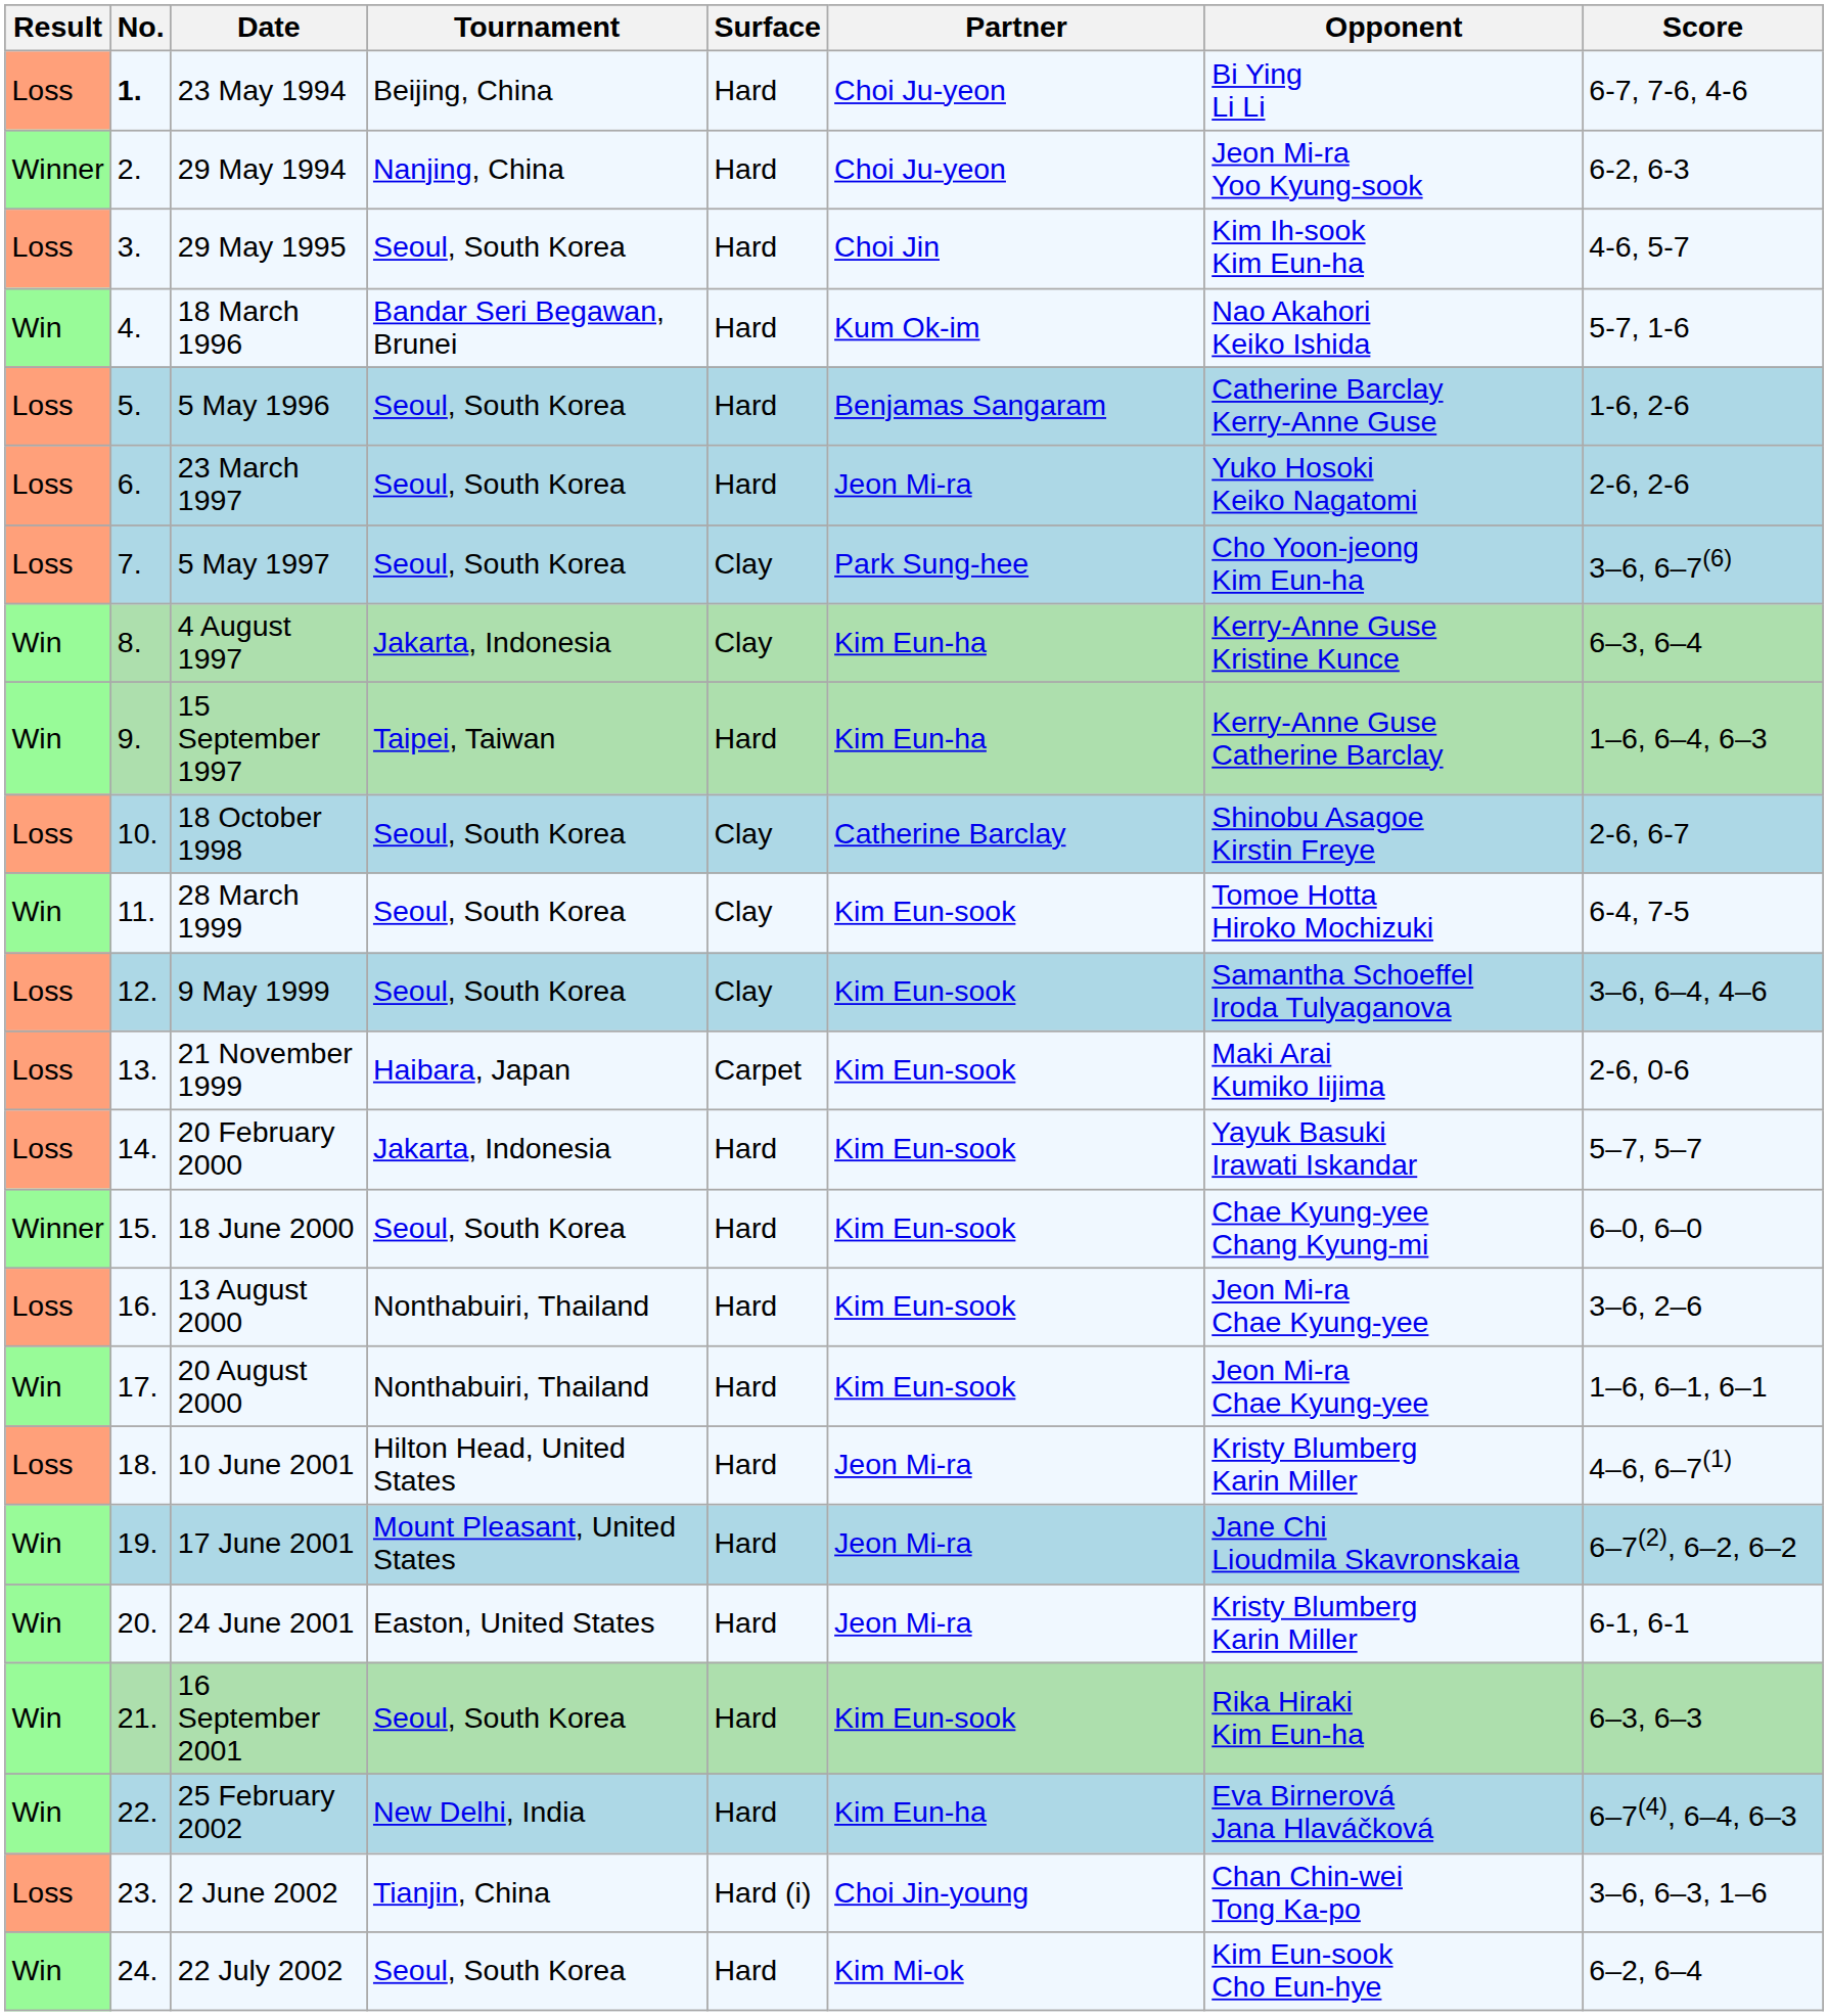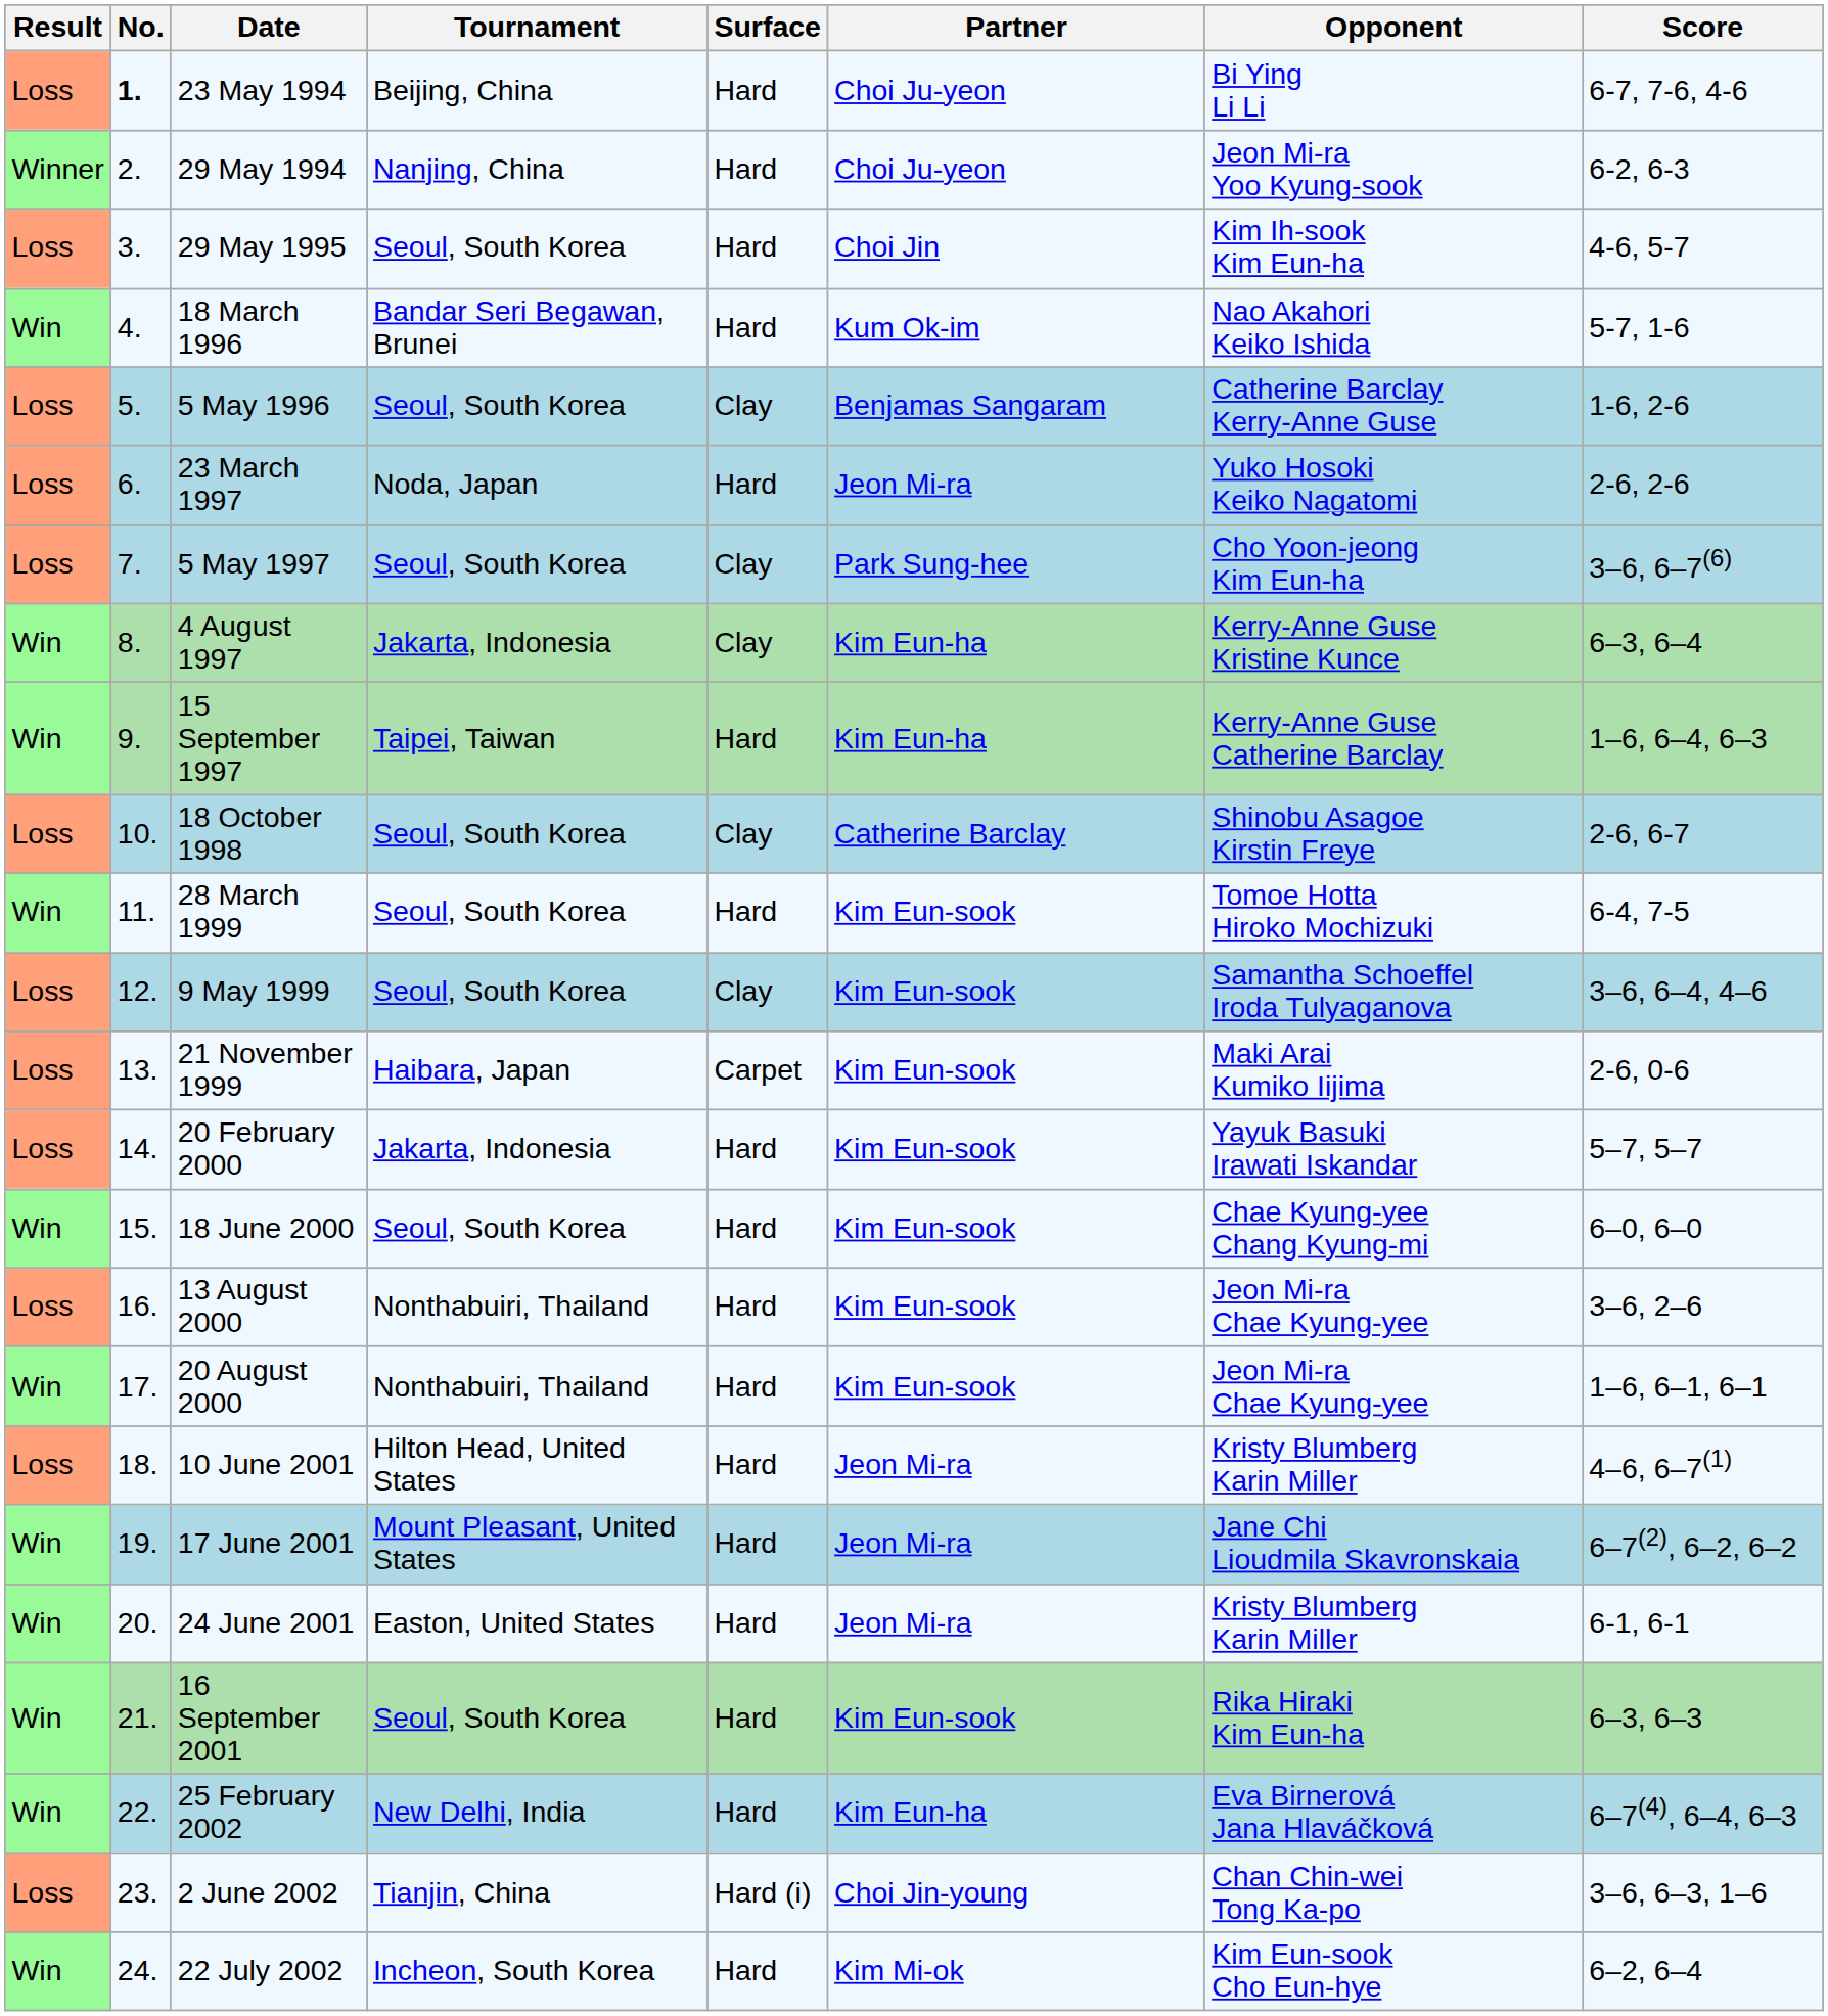 <table class="sortable wikitable">
 <tr>
 <th>Result</th>
 <th>No.</th>
 <th width=100>Date</th>
 <th width=180>Tournament</th>
 <th>Surface</th>
 <th width=200>Partner</th>
 <th width=200>Opponent</th>
 <th width=125>Score</th>
 </tr>
 <tr style="background:#f0f8ff;">
 <td style="background:#ffa07a;">Loss</td>
 <td><strong>1.</strong></td>
 <td>23 May 1994</td>
 <td>Beijing, China</td>
 <td>Hard</td>
 <td> <a href='#'>Choi Ju-yeon</a></td>
 <td> <a href='#'>Bi Ying</a> <br>  <a href='#'>Li Li</a></td>
 <td>6-7, 7-6, 4-6</td>
 </tr>
 <tr bgcolor="#f0f8ff">
 <td style="background:#98fb98;">Winner</td>
 <td>2.</td>
 <td>29 May 1994</td>
 <td><a href='#'>Nanjing</a>, China</td>
 <td>Hard</td>
 <td> <a href='#'>Choi Ju-yeon</a></td>
 <td> <a href='#'>Jeon Mi-ra</a><br> <a href='#'>Yoo Kyung-sook</a></td>
 <td>6-2, 6-3</td>
 </tr>
 <tr bgcolor="#f0f8ff">
 <td style="background:#ffa07a;">Loss</td>
 <td>3.</td>
 <td>29 May 1995</td>
 <td><a href='#'>Seoul</a>, South Korea</td>
 <td>Hard</td>
 <td> <a href='#'>Choi Jin</a></td>
 <td> <a href='#'>Kim Ih-sook</a><br> <a href='#'>Kim Eun-ha</a></td>
 <td>4-6, 5-7</td>
 </tr>
 <tr bgcolor=f0f8ff>
 <td style="background:#98fb98;">Win</td>
 <td>4.</td>
 <td>18 March 1996</td>
 <td><a href='#'>Bandar Seri Begawan</a>, Brunei</td>
 <td>Hard</td>
 <td> <a href='#'>Kum Ok-im</a></td>
 <td> <a href='#'>Nao Akahori</a><br> <a href='#'>Keiko Ishida</a></td>
 <td>5-7, 1-6</td>
 </tr>
 <tr style="background:lightblue;">
 <td style="background:#ffa07a;">Loss</td>
 <td>5.</td>
 <td>5 May 1996</td>
 <td><a href='#'>Seoul</a>, South Korea</td>
-<td>Hard</td>
+<td>Clay</td>
 <td> <a href='#'>Benjamas Sangaram</a></td>
 <td> <a href='#'>Catherine Barclay</a> <br>  <a href='#'>Kerry-Anne Guse</a></td>
 <td>1-6, 2-6</td>
 </tr>
 <tr style="background:lightblue;">
 <td style="background:#ffa07a;">Loss</td>
 <td>6.</td>
 <td>23 March 1997</td>
-<td><a href='#'>Seoul</a>, South Korea</td>
+<td>Noda, Japan</td>
 <td>Hard</td>
 <td> <a href='#'>Jeon Mi-ra</a></td>
 <td> <a href='#'>Yuko Hosoki</a><br> <a href='#'>Keiko Nagatomi</a></td>
 <td>2-6, 2-6</td>
 </tr>
 <tr style="background:lightblue;">
 <td style="background:#ffa07a;">Loss</td>
 <td>7.</td>
 <td>5 May 1997</td>
 <td><a href='#'>Seoul</a>, South Korea</td>
 <td>Clay</td>
 <td> <a href='#'>Park Sung-hee</a></td>
 <td> <a href='#'>Cho Yoon-jeong</a><br> <a href='#'>Kim Eun-ha</a></td>
 <td>3–6, 6–7<sup>(6)</sup></td>
 </tr>
 <tr style="background:#addfad;">
 <td style="background:#98fb98;">Win</td>
 <td>8.</td>
 <td>4 August 1997</td>
 <td><a href='#'>Jakarta</a>, Indonesia</td>
 <td>Clay</td>
 <td> <a href='#'>Kim Eun-ha</a></td>
 <td> <a href='#'>Kerry-Anne Guse</a><br> <a href='#'>Kristine Kunce</a></td>
 <td>6–3, 6–4</td>
 </tr>
 <tr style="background:#addfad;">
 <td style="background:#98fb98;">Win</td>
 <td>9.</td>
 <td>15 September 1997</td>
 <td><a href='#'>Taipei</a>, Taiwan</td>
 <td>Hard</td>
 <td> <a href='#'>Kim Eun-ha</a></td>
 <td> <a href='#'>Kerry-Anne Guse</a><br> <a href='#'>Catherine Barclay</a></td>
 <td>1–6, 6–4, 6–3</td>
 </tr>
 <tr style="background:lightblue;">
 <td style="background:#ffa07a;">Loss</td>
 <td>10.</td>
 <td>18 October 1998</td>
 <td><a href='#'>Seoul</a>, South Korea</td>
 <td>Clay</td>
 <td> <a href='#'>Catherine Barclay</a></td>
 <td> <a href='#'>Shinobu Asagoe</a><br> <a href='#'>Kirstin Freye</a></td>
 <td>2-6, 6-7</td>
 </tr>
 <tr bgcolor="#f0f8ff">
 <td style="background:#98fb98;">Win</td>
 <td>11.</td>
 <td>28 March 1999</td>
 <td><a href='#'>Seoul</a>, South Korea</td>
-<td>Clay</td>
+<td>Hard</td>
 <td> <a href='#'>Kim Eun-sook</a></td>
 <td> <a href='#'>Tomoe Hotta</a><br> <a href='#'>Hiroko Mochizuki</a></td>
 <td>6-4, 7-5</td>
 </tr>
 <tr style="background:lightblue;">
 <td style="background:#ffa07a;">Loss</td>
 <td>12.</td>
 <td>9 May 1999</td>
 <td><a href='#'>Seoul</a>, South Korea</td>
 <td>Clay</td>
 <td> <a href='#'>Kim Eun-sook</a></td>
 <td> <a href='#'>Samantha Schoeffel</a> <br>  <a href='#'>Iroda Tulyaganova</a></td>
 <td>3–6, 6–4, 4–6</td>
 </tr>
 <tr style="background:#f0f8ff;">
 <td style="background:#ffa07a;">Loss</td>
 <td>13.</td>
 <td>21 November 1999</td>
 <td><a href='#'>Haibara</a>, Japan</td>
 <td>Carpet</td>
 <td> <a href='#'>Kim Eun-sook</a></td>
 <td> <a href='#'>Maki Arai</a><br> <a href='#'>Kumiko Iijima</a></td>
 <td>2-6, 0-6</td>
 </tr>
 <tr style="background:#f0f8ff;">
 <td style="background:#ffa07a;">Loss</td>
 <td>14.</td>
 <td>20 February 2000</td>
 <td><a href='#'>Jakarta</a>, Indonesia</td>
 <td>Hard</td>
 <td> <a href='#'>Kim Eun-sook</a></td>
 <td> <a href='#'>Yayuk Basuki</a> <br>  <a href='#'>Irawati Iskandar</a></td>
 <td>5–7, 5–7</td>
 </tr>
 <tr bgcolor="#f0f8ff">
-<td style="background:#98fb98;">Winner</td>
+<td style="background:#98fb98;">Win</td>
 <td>15.</td>
 <td>18 June 2000</td>
 <td><a href='#'>Seoul</a>, South Korea</td>
 <td>Hard</td>
 <td> <a href='#'>Kim Eun-sook</a></td>
 <td> <a href='#'>Chae Kyung-yee</a> <br>  <a href='#'>Chang Kyung-mi</a></td>
 <td>6–0, 6–0</td>
 </tr>
 <tr bgcolor="#f0f8ff">
 <td style="background:#ffa07a;">Loss</td>
 <td>16.</td>
 <td>13 August 2000</td>
 <td>Nonthabuiri, Thailand</td>
 <td>Hard</td>
 <td> <a href='#'>Kim Eun-sook</a></td>
 <td> <a href='#'>Jeon Mi-ra</a> <br>  <a href='#'>Chae Kyung-yee</a></td>
 <td>3–6, 2–6</td>
 </tr>
 <tr bgcolor="#f0f8ff">
 <td style="background:#98fb98;">Win</td>
 <td>17.</td>
 <td>20 August 2000</td>
 <td>Nonthabuiri, Thailand</td>
 <td>Hard</td>
 <td> <a href='#'>Kim Eun-sook</a></td>
 <td> <a href='#'>Jeon Mi-ra</a> <br>  <a href='#'>Chae Kyung-yee</a></td>
 <td>1–6, 6–1, 6–1</td>
 </tr>
 <tr bgcolor="#f0f8ff">
 <td style="background:#ffa07a;">Loss</td>
 <td>18.</td>
 <td>10 June 2001</td>
 <td>Hilton Head, United States</td>
 <td>Hard</td>
 <td> <a href='#'>Jeon Mi-ra</a></td>
 <td> <a href='#'>Kristy Blumberg</a> <br>  <a href='#'>Karin Miller</a></td>
 <td>4–6, 6–7<sup>(1)</sup></td>
 </tr>
 <tr style="background:lightblue;">
 <td style="background:#98fb98;">Win</td>
 <td>19.</td>
 <td>17 June 2001</td>
 <td><a href='#'>Mount Pleasant</a>, United States</td>
 <td>Hard</td>
 <td> <a href='#'>Jeon Mi-ra</a></td>
 <td> <a href='#'>Jane Chi</a> <br>  <a href='#'>Lioudmila Skavronskaia</a></td>
 <td>6–7<sup>(2)</sup>, 6–2, 6–2</td>
 </tr>
 <tr bgcolor="#f0f8ff">
 <td style="background:#98fb98;">Win</td>
 <td>20.</td>
 <td>24 June 2001</td>
 <td>Easton, United States</td>
 <td>Hard</td>
 <td> <a href='#'>Jeon Mi-ra</a></td>
 <td> <a href='#'>Kristy Blumberg</a> <br>  <a href='#'>Karin Miller</a></td>
 <td>6-1, 6-1</td>
 </tr>
 <tr style="background:#addfad;">
 <td style="background:#98fb98;">Win</td>
 <td>21.</td>
 <td>16 September 2001</td>
 <td><a href='#'>Seoul</a>, South Korea</td>
 <td>Hard</td>
 <td> <a href='#'>Kim Eun-sook</a></td>
 <td> <a href='#'>Rika Hiraki</a> <br>  <a href='#'>Kim Eun-ha</a></td>
 <td>6–3, 6–3</td>
 </tr>
 <tr style="background:lightblue;">
 <td style="background:#98fb98;">Win</td>
 <td>22.</td>
 <td>25 February 2002</td>
 <td><a href='#'>New Delhi</a>, India</td>
 <td>Hard</td>
 <td> <a href='#'>Kim Eun-ha</a></td>
 <td> <a href='#'>Eva Birnerová</a> <br>  <a href='#'>Jana Hlaváčková</a></td>
 <td>6–7<sup>(4)</sup>, 6–4, 6–3</td>
 </tr>
 <tr style="background:#f0f8ff;">
 <td style="background:#ffa07a;">Loss</td>
 <td>23.</td>
 <td>2 June 2002</td>
 <td><a href='#'>Tianjin</a>, China</td>
 <td>Hard (i)</td>
 <td> <a href='#'>Choi Jin-young</a></td>
 <td> <a href='#'>Chan Chin-wei</a> <br>  <a href='#'>Tong Ka-po</a></td>
 <td>3–6, 6–3, 1–6</td>
 </tr>
 <tr bgcolor="#f0f8ff">
 <td style="background:#98fb98;">Win</td>
 <td>24.</td>
 <td>22 July 2002</td>
-<td><a href='#'>Seoul</a>, South Korea</td>
+<td><a href='#'>Incheon</a>, South Korea</td>
 <td>Hard</td>
 <td> <a href='#'>Kim Mi-ok</a></td>
 <td> <a href='#'>Kim Eun-sook</a> <br>  <a href='#'>Cho Eun-hye</a></td>
 <td>6–2, 6–4</td>
 </tr>
 </table>
